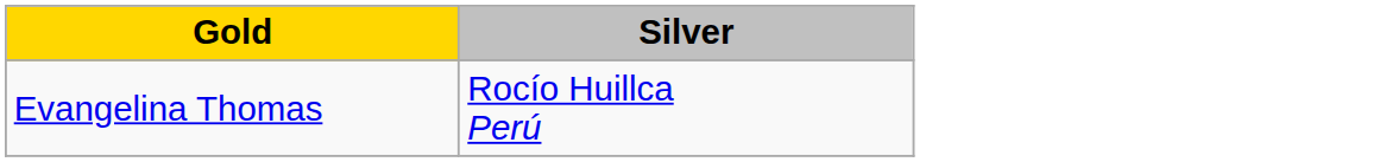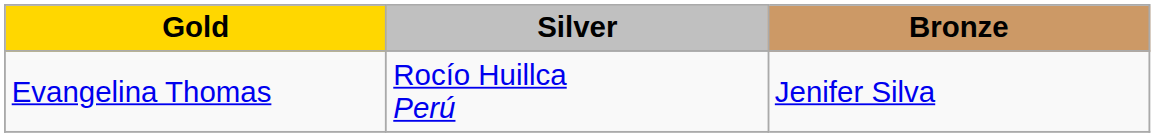 <table class="wikitable" style="text-align:left">
 <tr align="center">
 <td width=200 bgcolor=gold><strong>Gold</strong></td>
 <td width=200 bgcolor=silver><strong>Silver</strong></td>
+<td width=200 bgcolor=CC9966><strong>Bronze</strong></td>
 </tr>
 <tr>
 <td><a href='#'>Evangelina Thomas</a><br><em></em></td>
 <td><a href='#'>Rocío Huillca</a><br><em> <a href='#'>Perú</a></em></td>
+<td><a href='#'>Jenifer Silva</a><br><em></em></td>
 </tr>
 </table>
